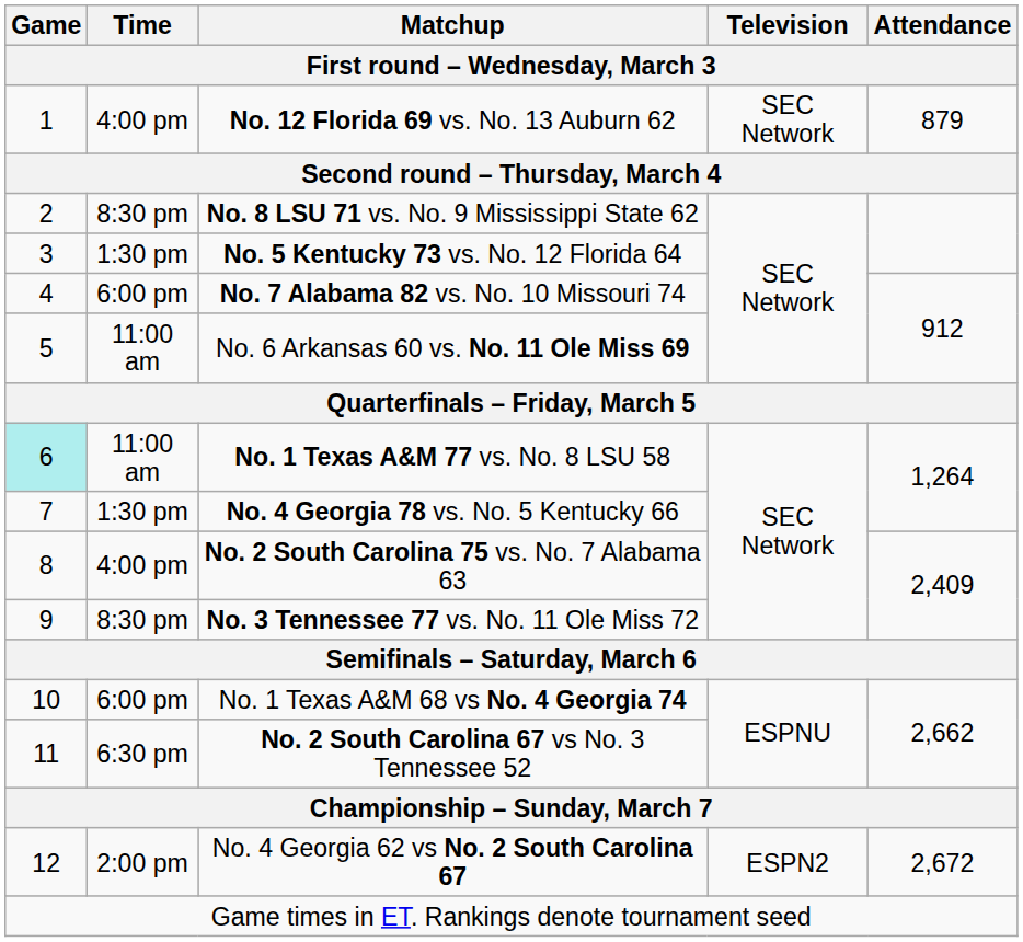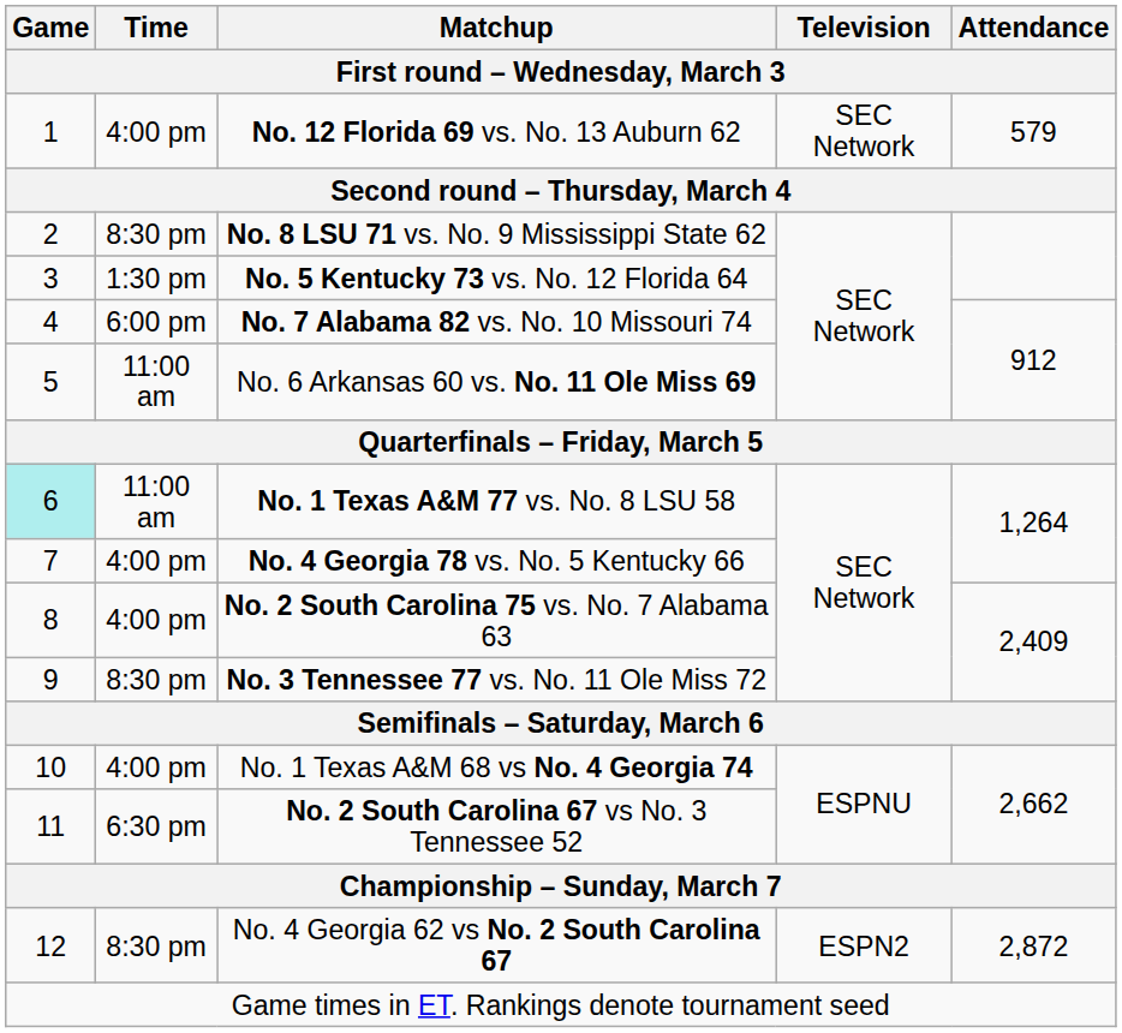 <table class="wikitable" style="font-size: 95%; text-align:center">
 <tr>
 <th>Game</th>
 <th>Time</th>
 <th>Matchup</th>
 <th>Television</th>
 <th>Attendance</th>
 </tr>
 <tr>
 <th colspan=5>First round – Wednesday, March 3</th>
 </tr>
 <tr>
 <td>1</td>
 <td>4:00 pm</td>
 <td><strong>No. 12 Florida 69</strong> vs. No. 13 Auburn 62</td>
 <td>SEC Network</td>
-<td>879</td>
+<td>579</td>
 </tr>
 <tr>
 <th colspan=5>Second round – Thursday, March 4</th>
 </tr>
 <tr>
 <td>2</td>
 <td>8:30 pm</td>
 <td><strong>No. 8 LSU 71</strong> vs. No. 9 Mississippi State 62</td>
 <td rowspan=4>SEC Network</td>
 <td rowspan=2></td>
 </tr>
 <tr>
 <td>3</td>
 <td>1:30 pm</td>
 <td><strong>No. 5 Kentucky 73</strong> vs. No. 12 Florida 64</td>
 </tr>
 <tr>
 <td>4</td>
 <td>6:00 pm</td>
 <td><strong>No. 7 Alabama 82</strong> vs. No. 10 Missouri 74</td>
 <td rowspan=2>912</td>
 </tr>
 <tr>
 <td>5</td>
 <td>11:00 am</td>
 <td>No. 6 Arkansas 60 vs. <strong>No. 11 Ole Miss 69</strong></td>
 </tr>
 <tr>
 <th colspan=5>Quarterfinals – Friday, March 5</th>
 </tr>
 <tr>
 <td style="background: paleturquoise;">6</td>
 <td>11:00 am</td>
 <td><strong>No. 1 Texas A&M 77</strong> vs. No. 8 LSU 58</td>
 <td rowspan=4>SEC Network</td>
 <td rowspan=2>1,264</td>
 </tr>
 <tr>
 <td>7</td>
-<td>1:30 pm</td>
+<td>4:00 pm</td>
 <td><strong>No. 4 Georgia 78</strong> vs. No. 5 Kentucky 66</td>
 </tr>
 <tr>
 <td>8</td>
 <td>4:00 pm</td>
 <td><strong>No. 2 South Carolina 75</strong> vs. No. 7 Alabama 63</td>
 <td rowspan=2>2,409</td>
 </tr>
 <tr>
 <td>9</td>
 <td>8:30 pm</td>
 <td><strong>No. 3 Tennessee 77</strong> vs. No. 11 Ole Miss 72</td>
 </tr>
 <tr>
 <th colspan=5>Semifinals – Saturday, March 6</th>
 </tr>
 <tr>
 <td>10</td>
-<td>6:00 pm</td>
+<td>4:00 pm</td>
 <td>No. 1 Texas A&M 68 vs <strong>No. 4 Georgia 74</strong></td>
 <td rowspan=2>ESPNU</td>
 <td rowspan=2>2,662</td>
 </tr>
 <tr>
 <td>11</td>
 <td>6:30 pm</td>
 <td><strong>No. 2 South Carolina 67</strong> vs No. 3 Tennessee 52</td>
 </tr>
 <tr>
 <th colspan=5>Championship – Sunday, March 7</th>
 </tr>
 <tr>
 <td>12</td>
-<td>2:00 pm</td>
+<td>8:30 pm</td>
 <td>No. 4 Georgia 62 vs <strong>No. 2 South Carolina 67</strong></td>
 <td>ESPN2</td>
-<td>2,672</td>
+<td>2,872</td>
 </tr>
 <tr>
 <td colspan=5>Game times in <a href='#'>ET</a>. Rankings denote tournament seed</td>
 </tr>
 </table>
